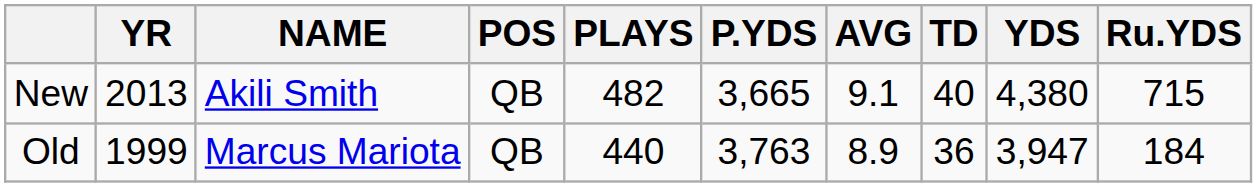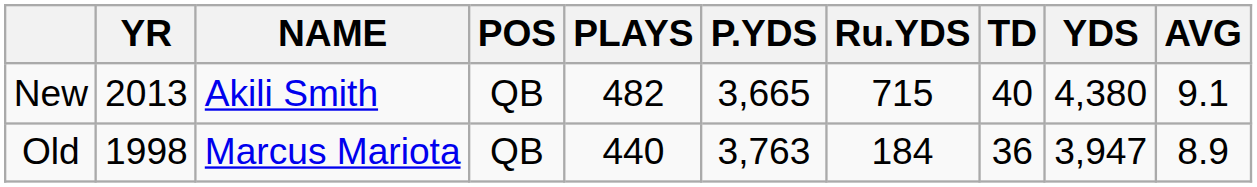 <table class="wikitable">
 <tr>
 <th></th>
 <th>YR</th>
 <th>NAME</th>
 <th>POS</th>
 <th>PLAYS</th>
 <th>P.YDS</th>
-<th>AVG</th>
+<th>Ru.YDS</th>
 <th>TD</th>
 <th>YDS</th>
-<th>Ru.YDS</th>
+<th>AVG</th>
 </tr>
 <tr align=center>
 <td>New</td>
 <td>2013</td>
 <td align=left><a href='#'>Akili Smith</a></td>
 <td>QB</td>
 <td>482</td>
 <td>3,665</td>
-<td>9.1</td>
+<td>715</td>
 <td>40</td>
 <td>4,380</td>
-<td>715</td>
+<td>9.1</td>
 </tr>
 <tr align=center>
 <td>Old</td>
-<td>1999</td>
+<td>1998</td>
 <td align=left><a href='#'>Marcus Mariota</a></td>
 <td>QB</td>
 <td>440</td>
 <td>3,763</td>
-<td>8.9</td>
+<td>184</td>
 <td>36</td>
 <td>3,947</td>
-<td>184</td>
+<td>8.9</td>
 </tr>
 </table>
